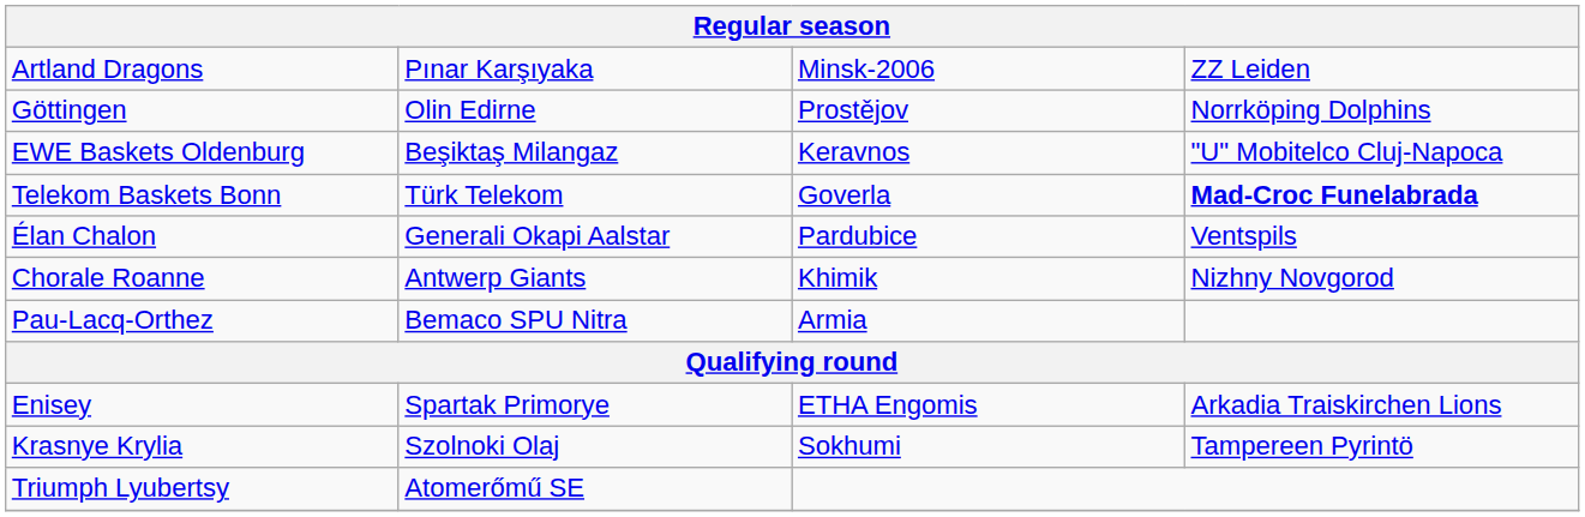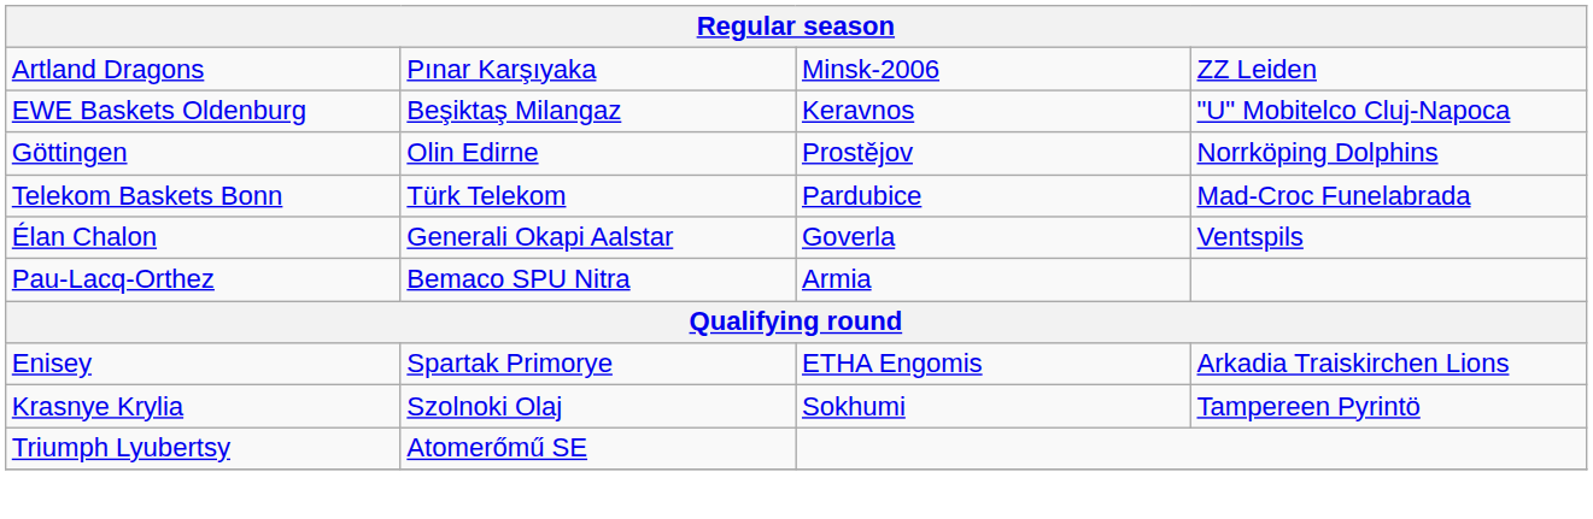 <table class="wikitable" style="white-space: nowrap;">
 <tr>
 <th colspan=4><a href='#'>Regular season</a></th>
 </tr>
 <tr>
 <td width=230> <a href='#'>Artland Dragons</a> </td>
 <td width=230> <a href='#'>Pınar Karşıyaka</a> </td>
 <td width=230> <a href='#'>Minsk-2006</a> </td>
 <td width=230> <a href='#'>ZZ Leiden</a> </td>
 </tr>
 <tr>
+<td width=230> <a href='#'>EWE Baskets Oldenburg</a> </td>
+<td width=230> <a href='#'>Beşiktaş Milangaz</a> </td>
+<td width=230> <a href='#'>Keravnos</a> </td>
+<td width=230> <a href='#'>"U" Mobitelco Cluj-Napoca</a> </td>
+</tr>
+<tr>
 <td width=230> <a href='#'>Göttingen</a> </td>
 <td width=230> <a href='#'>Olin Edirne</a> </td>
 <td width=230> <a href='#'>Prostějov</a> </td>
 <td width=230> <a href='#'>Norrköping Dolphins</a> </td>
 </tr>
 <tr>
-<td width=230> <a href='#'>EWE Baskets Oldenburg</a> </td>
-<td width=230> <a href='#'>Beşiktaş Milangaz</a> </td>
-<td width=230> <a href='#'>Keravnos</a> </td>
-<td width=230> <a href='#'>"U" Mobitelco Cluj-Napoca</a> </td>
-</tr>
-<tr>
 <td width=230> <a href='#'>Telekom Baskets Bonn</a> </td>
 <td width=230> <a href='#'>Türk Telekom</a> </td>
-<td width=230> <a href='#'>Goverla</a> </td>
-<td width=230><strong> <a href='#'>Mad-Croc Funelabrada</a> </strong></td>
+<td width=230> <a href='#'>Pardubice</a> </td>
+<td width=230> <a href='#'>Mad-Croc Funelabrada</a> </td>
 </tr>
 <tr>
 <td width=230> <a href='#'>Élan Chalon</a> </td>
 <td width=230> <a href='#'>Generali Okapi Aalstar</a> </td>
-<td width=230> <a href='#'>Pardubice</a> </td>
+<td width=230> <a href='#'>Goverla</a> </td>
 <td width=230> <a href='#'>Ventspils</a> </td>
-</tr>
-<tr>
-<td width=230> <a href='#'>Chorale Roanne</a> </td>
-<td width=230> <a href='#'>Antwerp Giants</a> </td>
-<td width=230> <a href='#'>Khimik</a> </td>
-<td width=230> <a href='#'>Nizhny Novgorod</a> </td>
 </tr>
 <tr>
 <td width=230> <a href='#'> Pau-Lacq-Orthez</a> </td>
 <td width=230> <a href='#'>Bemaco SPU Nitra</a> </td>
 <td width=230> <a href='#'>Armia</a> </td>
 <td width=230></td>
 </tr>
 <tr>
 <th colspan=4><a href='#'>Qualifying round</a></th>
 </tr>
 <tr>
 <td width=230> <a href='#'>Enisey</a> </td>
 <td width=230> <a href='#'>Spartak Primorye</a> </td>
 <td width=230> <a href='#'>ETHA Engomis</a> </td>
 <td width=230> <a href='#'>Arkadia Traiskirchen Lions</a> </td>
 </tr>
 <tr>
 <td width=230> <a href='#'>Krasnye Krylia</a> </td>
 <td width=230> <a href='#'>Szolnoki Olaj</a> </td>
 <td width=230> <a href='#'>Sokhumi</a> </td>
 <td width=230> <a href='#'>Tampereen Pyrintö</a> </td>
 </tr>
 <tr>
 <td width=230> <a href='#'>Triumph Lyubertsy</a> </td>
 <td width=230> <a href='#'>Atomerőmű SE</a> </td>
 <td colspan=2></td>
 </tr>
 <tr>
 </tr>
 </table>
